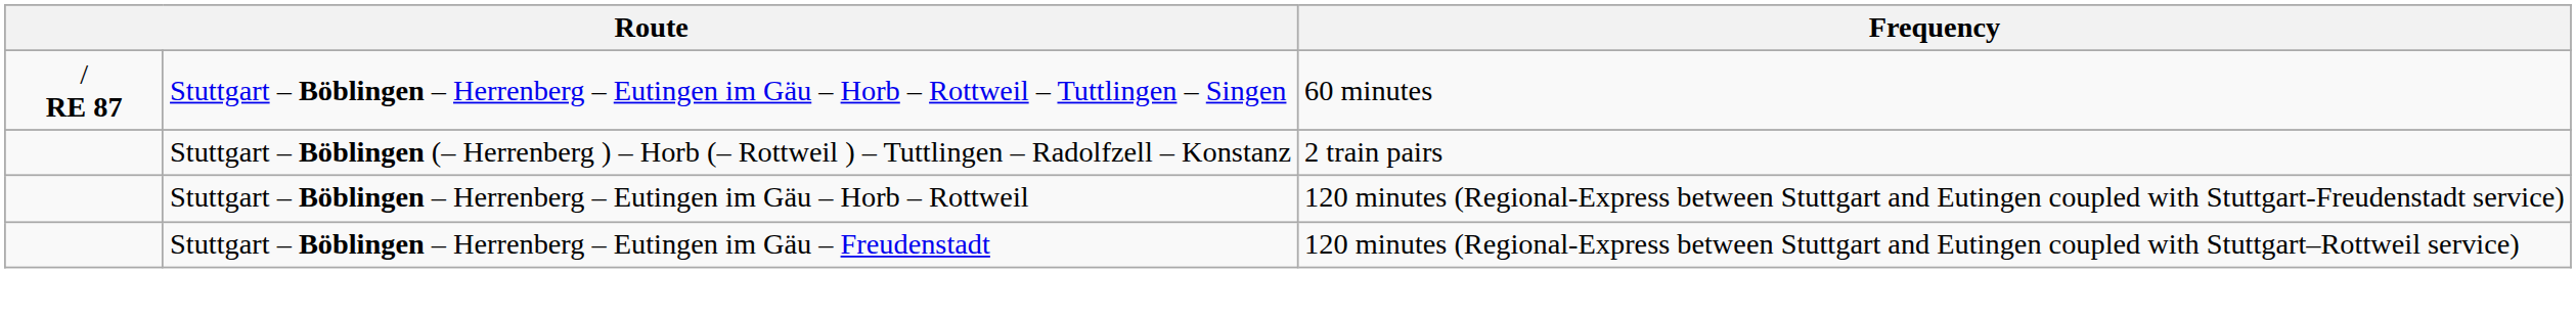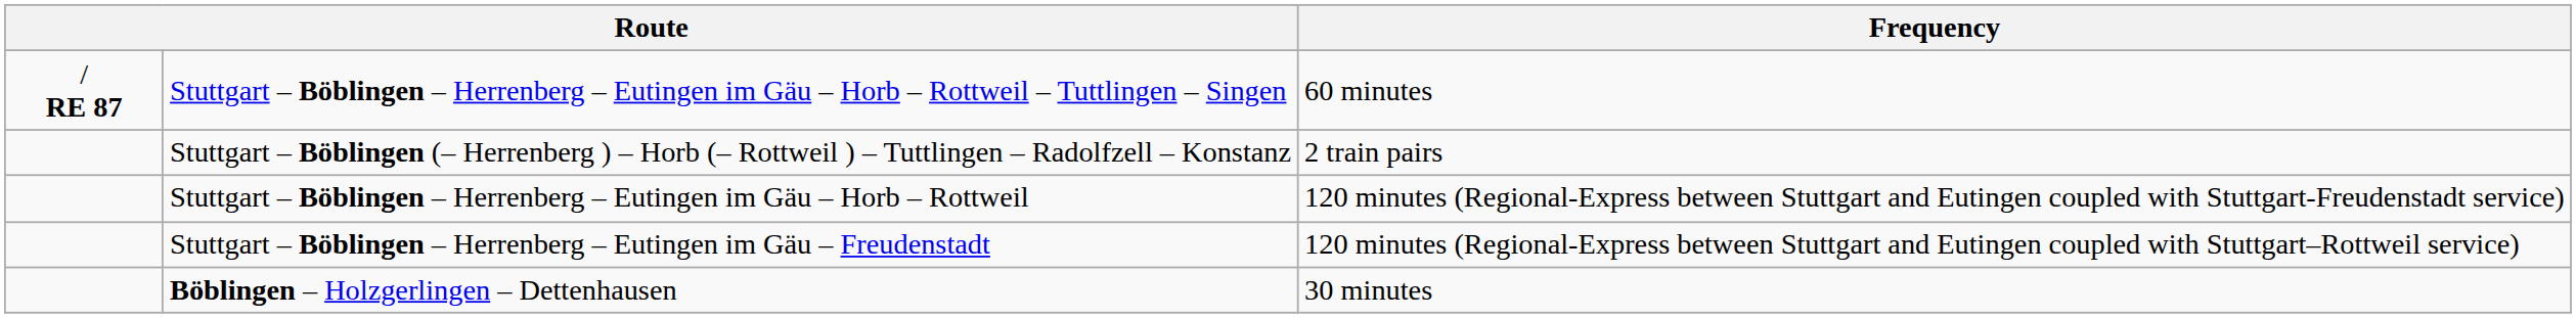 <table class="wikitable">
 <tr>
 <th colspan="2">Route</th>
 <th>Frequency</th>
 </tr>
 <tr>
 <td align="center" style="width:5em"> /<br><strong>RE 87</strong></td>
 <td><a href='#'>Stuttgart</a> – <strong>Böblingen</strong> – <a href='#'>Herrenberg</a> – <a href='#'>Eutingen im Gäu</a> – <a href='#'>Horb</a> – <a href='#'>Rottweil</a> – <a href='#'>Tuttlingen</a> – <a href='#'>Singen</a></td>
 <td>60 minutes</td>
 </tr>
 <tr>
 <td align="center"></td>
 <td>Stuttgart – <strong>Böblingen</strong> (– Herrenberg ) – Horb (– Rottweil ) – Tuttlingen – Radolfzell – Konstanz</td>
 <td>2 train pairs</td>
 </tr>
 <tr>
 <td align="center"></td>
 <td>Stuttgart – <strong>Böblingen</strong> – Herrenberg – Eutingen im Gäu – Horb – Rottweil</td>
 <td>120 minutes (Regional-Express between Stuttgart and Eutingen coupled with Stuttgart-Freudenstadt service)</td>
 </tr>
 <tr>
 <td align="center"></td>
 <td>Stuttgart – <strong>Böblingen</strong> – Herrenberg – Eutingen im Gäu – <a href='#'>Freudenstadt</a></td>
 <td>120 minutes (Regional-Express between Stuttgart and Eutingen coupled with Stuttgart–Rottweil service)</td>
 </tr>
+<tr>
+<td align="center"></td>
+<td><strong>Böblingen</strong> – <a href='#'>Holzgerlingen</a> – Dettenhausen</td>
+<td>30 minutes</td>
+</tr>
 </table>
